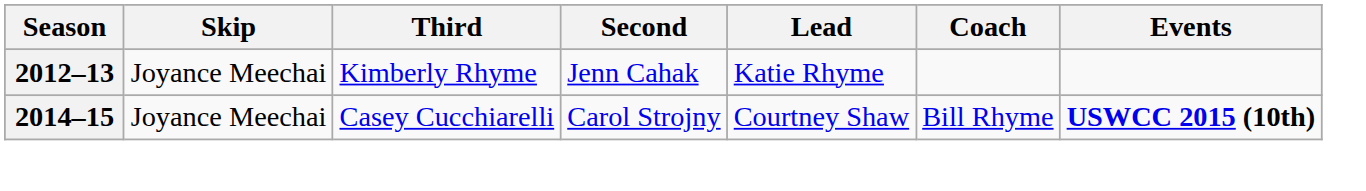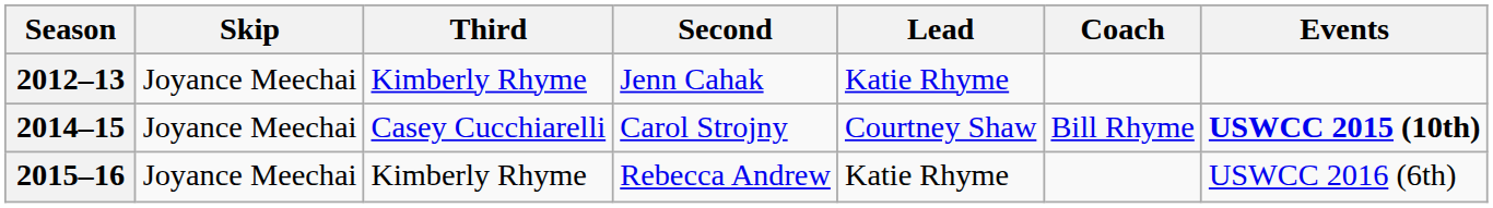 <table class="wikitable">
 <tr>
 <th scope="col" width=60>Season</th>
 <th scope="col">Skip</th>
 <th scope="col">Third</th>
 <th scope="col">Second</th>
 <th scope="col">Lead</th>
 <th scope="col">Coach</th>
 <th scope="col">Events</th>
 </tr>
 <tr>
 <th scope="row">2012–13</th>
 <td>Joyance Meechai</td>
 <td><a href='#'>Kimberly Rhyme</a></td>
 <td><a href='#'>Jenn Cahak</a></td>
 <td><a href='#'>Katie Rhyme</a></td>
 <td></td>
 <td></td>
 </tr>
 <tr>
 <th scope="row">2014–15</th>
 <td>Joyance Meechai</td>
 <td><a href='#'>Casey Cucchiarelli</a></td>
 <td><a href='#'>Carol Strojny</a></td>
 <td><a href='#'>Courtney Shaw</a></td>
 <td><a href='#'>Bill Rhyme</a></td>
 <td><strong><a href='#'>USWCC 2015</a> (10th)</strong></td>
 </tr>
+<tr>
+<th scope="row">2015–16</th>
+<td>Joyance Meechai</td>
+<td>Kimberly Rhyme</td>
+<td><a href='#'>Rebecca Andrew</a></td>
+<td>Katie Rhyme</td>
+<td></td>
+<td><a href='#'>USWCC 2016</a> (6th)</td>
+</tr>
 </table>
